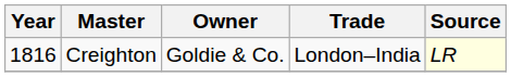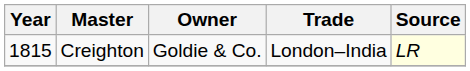 <table class=" wikitable">
 <tr>
 <th>Year</th>
 <th>Master</th>
 <th>Owner</th>
 <th>Trade</th>
 <th>Source</th>
 </tr>
 <tr>
-<td>1816</td>
+<td>1815</td>
 <td>Creighton</td>
 <td>Goldie & Co.</td>
 <td>London–India</td>
 <td style="background: lightyellow;"><em>LR</em></td>
 </tr>
 <tr>
 </tr>
 </table>
